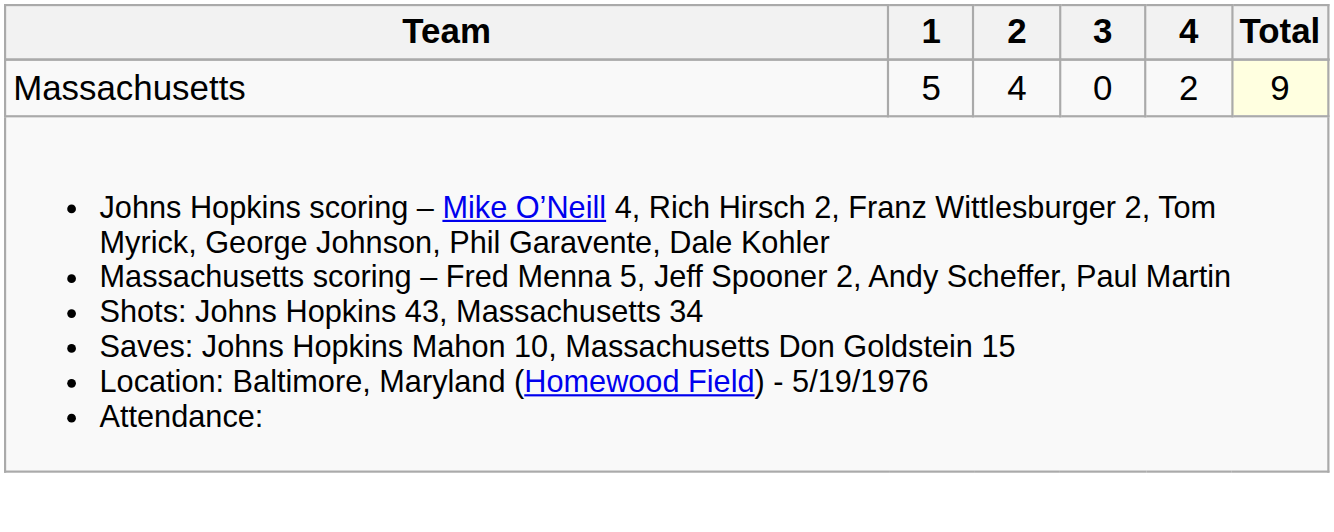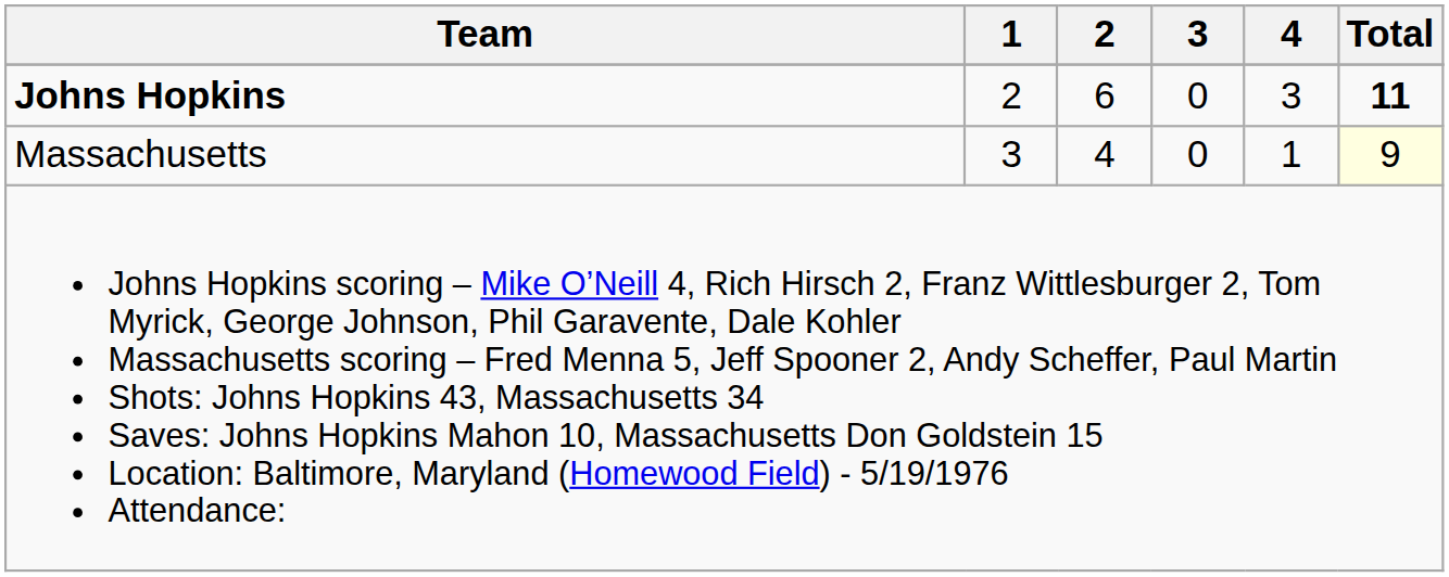 <table class="wikitable" style="text-align:center; max-width:40em">
 <tr>
 <th>Team</th>
 <th style="width:2em">1</th>
 <th style="width:2em">2</th>
 <th style="width:2em">3</th>
 <th style="width:2em">4</th>
 <th style="width:2em">Total</th>
 </tr>
 <tr>
 </tr>
 <tr>
+<td style="text-align:left"><strong>Johns Hopkins</strong></td>
+<td>2</td>
+<td>6</td>
+<td>0</td>
+<td>3</td>
+<td><strong>11</strong></td>
+</tr>
+<tr>
 <td style="text-align:left">Massachusetts</td>
-<td>5</td>
+<td>3</td>
 <td>4</td>
 <td>0</td>
-<td>2</td>
+<td>1</td>
 <td style="background: lightyellow;">9</td>
 </tr>
 <tr>
 <td colspan=6 style="text-align:left; font-size:88%;"><br><ul><li>Johns Hopkins scoring – <a href='#'>Mike O’Neill</a> 4, Rich Hirsch 2, Franz Wittlesburger 2, Tom Myrick, George Johnson, Phil Garavente, Dale Kohler</li><li>Massachusetts scoring – Fred Menna 5, Jeff Spooner 2, Andy Scheffer, Paul Martin</li><li>Shots: Johns Hopkins 43, Massachusetts 34</li><li>Saves: Johns Hopkins Mahon 10, Massachusetts Don Goldstein 15</li><li>Location: Baltimore, Maryland (<a href='#'>Homewood Field</a>) - 5/19/1976</li><li>Attendance:</li></ul></td>
 </tr>
 </table>
